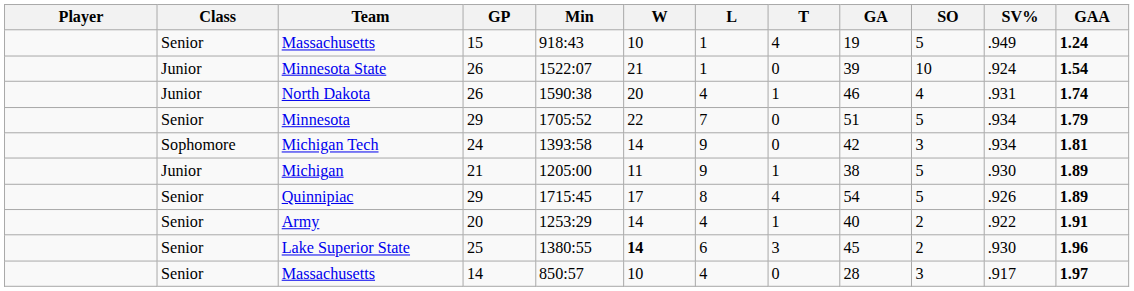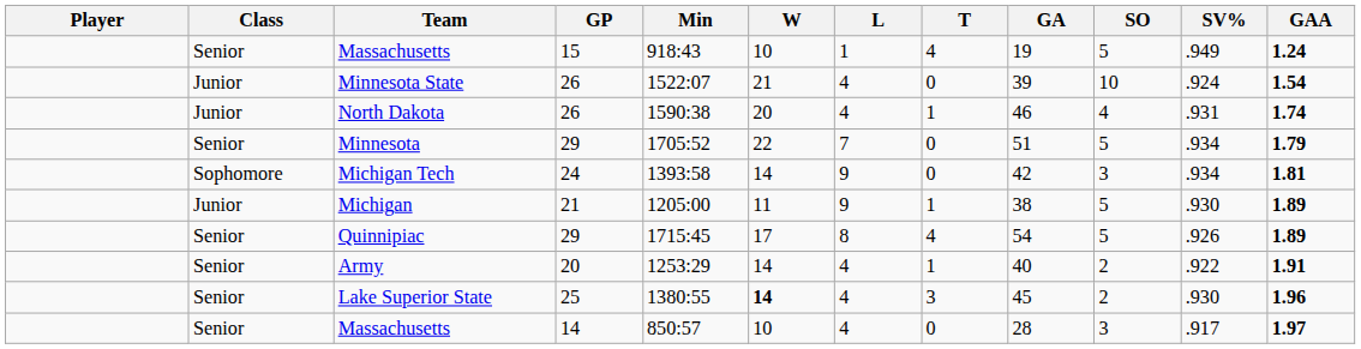 <table class="wikitable sortable">
 <tr>
 <th style="width: 9em;">Player</th>
 <th style="width: 7em;">Class</th>
 <th style="width: 11em;">Team</th>
 <th style="width: 4em;">GP</th>
 <th style="width: 5em;">Min</th>
 <th style="width: 4em;">W</th>
 <th style="width: 4em;">L</th>
 <th style="width: 4em;">T</th>
 <th style="width: 4em;">GA</th>
 <th style="width: 4em;">SO</th>
 <th style="width: 4em;">SV%</th>
 <th style="width: 4em;">GAA</th>
 </tr>
 <tr>
 <td></td>
 <td>Senior</td>
 <td><a href='#'>Massachusetts</a></td>
 <td>15</td>
 <td>918:43</td>
 <td>10</td>
 <td>1</td>
 <td>4</td>
 <td>19</td>
 <td>5</td>
 <td>.949</td>
 <td><strong>1.24</strong></td>
 </tr>
 <tr>
 <td></td>
 <td>Junior</td>
 <td><a href='#'>Minnesota State</a></td>
 <td>26</td>
 <td>1522:07</td>
 <td>21</td>
-<td>1</td>
+<td>4</td>
 <td>0</td>
 <td>39</td>
 <td>10</td>
 <td>.924</td>
 <td><strong>1.54</strong></td>
 </tr>
 <tr>
 <td></td>
 <td>Junior</td>
 <td><a href='#'>North Dakota</a></td>
 <td>26</td>
 <td>1590:38</td>
 <td>20</td>
 <td>4</td>
 <td>1</td>
 <td>46</td>
 <td>4</td>
 <td>.931</td>
 <td><strong>1.74</strong></td>
 </tr>
 <tr>
 <td></td>
 <td>Senior</td>
 <td><a href='#'>Minnesota</a></td>
 <td>29</td>
 <td>1705:52</td>
 <td>22</td>
 <td>7</td>
 <td>0</td>
 <td>51</td>
 <td>5</td>
 <td>.934</td>
 <td><strong>1.79</strong></td>
 </tr>
 <tr>
 <td></td>
 <td>Sophomore</td>
 <td><a href='#'>Michigan Tech</a></td>
 <td>24</td>
 <td>1393:58</td>
 <td>14</td>
 <td>9</td>
 <td>0</td>
 <td>42</td>
 <td>3</td>
 <td>.934</td>
 <td><strong>1.81</strong></td>
 </tr>
 <tr>
 <td></td>
 <td>Junior</td>
 <td><a href='#'>Michigan</a></td>
 <td>21</td>
 <td>1205:00</td>
 <td>11</td>
 <td>9</td>
 <td>1</td>
 <td>38</td>
 <td>5</td>
 <td>.930</td>
 <td><strong>1.89</strong></td>
 </tr>
 <tr>
 <td></td>
 <td>Senior</td>
 <td><a href='#'>Quinnipiac</a></td>
 <td>29</td>
 <td>1715:45</td>
 <td>17</td>
 <td>8</td>
 <td>4</td>
 <td>54</td>
 <td>5</td>
 <td>.926</td>
 <td><strong>1.89</strong></td>
 </tr>
 <tr>
 <td></td>
 <td>Senior</td>
 <td><a href='#'>Army</a></td>
 <td>20</td>
 <td>1253:29</td>
 <td>14</td>
 <td>4</td>
 <td>1</td>
 <td>40</td>
 <td>2</td>
 <td>.922</td>
 <td><strong>1.91</strong></td>
 </tr>
 <tr>
 <td></td>
 <td>Senior</td>
 <td><a href='#'>Lake Superior State</a></td>
 <td>25</td>
 <td>1380:55</td>
 <td><strong>14</strong></td>
-<td>6</td>
+<td>4</td>
 <td>3</td>
 <td>45</td>
 <td>2</td>
 <td>.930</td>
 <td><strong>1.96</strong></td>
 </tr>
 <tr>
 <td></td>
 <td>Senior</td>
 <td><a href='#'>Massachusetts</a></td>
 <td>14</td>
 <td>850:57</td>
 <td>10</td>
 <td>4</td>
 <td>0</td>
 <td>28</td>
 <td>3</td>
 <td>.917</td>
 <td><strong>1.97</strong></td>
 </tr>
 </table>
